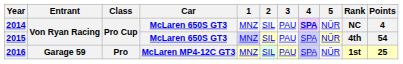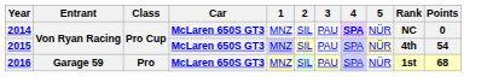 <table class="wikitable" style="text-align:center; font-size:90%">
 <tr>
 <th>Year</th>
 <th>Entrant</th>
 <th>Class</th>
 <th>Car</th>
 <th>1</th>
 <th>2</th>
 <th>3</th>
 <th>4</th>
 <th>5</th>
 <th>Rank</th>
 <th>Points</th>
 </tr>
 <tr>
 <th><a href='#'>2014</a></th>
 <th rowspan="2">Von Ryan Racing</th>
 <th rowspan="2">Pro Cup</th>
 <th><a href='#'>McLaren 650S GT3</a></th>
 <td><a href='#'>MNZ</a></td>
 <td><a href='#'>SIL</a></td>
 <td><a href='#'>PAU</a></td>
 <td style=background:#efcfff><strong><a href='#'>SPA</a><br></strong></td>
 <td><a href='#'>NÜR</a></td>
 <th>NC</th>
-<th>4</th>
+<th>0</th>
 </tr>
 <tr>
 <th><a href='#'>2015</a></th>
 <th><a href='#'>McLaren 650S GT3</a></th>
 <td style=background:#cfcfff><a href='#'>MNZ</a><br></td>
 <td style=background:#ffffbf><a href='#'>SIL</a><br></td>
 <td><a href='#'>PAU</a></td>
 <td style=background:#cfcfff><a href='#'>SPA</a><br></td>
 <td style=background:#ffffbf><a href='#'>NÜR</a><br></td>
 <th>4th</th>
 <th>54</th>
 </tr>
 <tr>
 <th><a href='#'>2016</a></th>
 <th>Garage 59</th>
 <th>Pro</th>
-<th><a href='#'>McLaren MP4-12C GT3</a></th>
+<th><a href='#'>McLaren 650S GT3</a></th>
 <td style=background:#ffffbf><a href='#'>MNZ</a><br></td>
 <td style=background:#dfffdf><a href='#'>SIL</a><br></td>
 <td style=background:#ffffbf><a href='#'>PAU</a><br></td>
 <td style=background:#cfcfff><a href='#'>SPA</a><br></td>
 <td><a href='#'>NÜR</a></td>
 <th style=background:#ffffbf><strong>1st</strong></th>
-<th style=background:#ffffbf>25</th>
+<th style=background:#ffffbf>68</th>
 </tr>
 </table>
